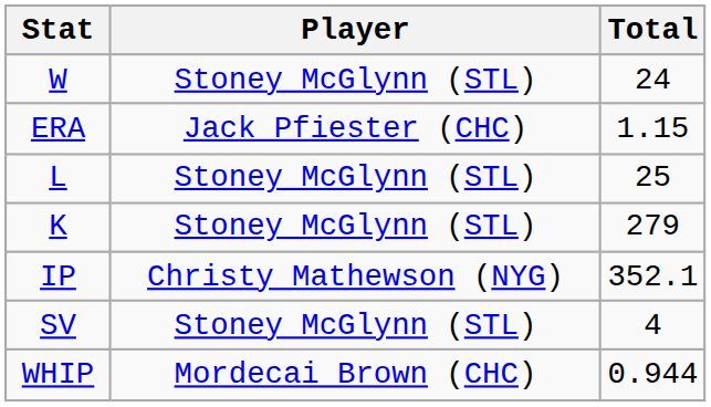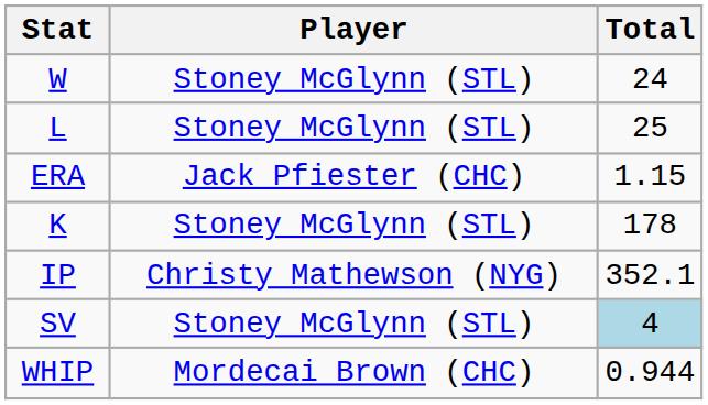 <table class="wikitable" style="text-align:center;">
 <tr>
 <th style="width:15%;">Stat</th>
 <th>Player</th>
 <th style="width:15%;">Total</th>
 </tr>
 <tr>
 <td><a href='#'>W</a></td>
 <td><a href='#'>Stoney McGlynn</a> (<a href='#'>STL</a>)</td>
 <td>24</td>
 </tr>
 <tr>
+<td><a href='#'>L</a></td>
+<td><a href='#'>Stoney McGlynn</a> (<a href='#'>STL</a>)</td>
+<td>25</td>
+</tr>
+<tr>
 <td><a href='#'>ERA</a></td>
 <td><a href='#'>Jack Pfiester</a> (<a href='#'>CHC</a>)</td>
 <td>1.15</td>
 </tr>
 <tr>
-<td><a href='#'>L</a></td>
-<td><a href='#'>Stoney McGlynn</a> (<a href='#'>STL</a>)</td>
-<td>25</td>
-</tr>
-<tr>
 <td><a href='#'>K</a></td>
 <td><a href='#'>Stoney McGlynn</a> (<a href='#'>STL</a>)</td>
-<td>279</td>
+<td>178</td>
 </tr>
 <tr>
 <td><a href='#'>IP</a></td>
 <td><a href='#'>Christy Mathewson</a> (<a href='#'>NYG</a>)</td>
 <td>352.1</td>
 </tr>
 <tr>
 <td><a href='#'>SV</a></td>
 <td><a href='#'>Stoney McGlynn</a> (<a href='#'>STL</a>)</td>
-<td>4</td>
+<td style="background: lightblue;">4</td>
 </tr>
 <tr>
 <td><a href='#'>WHIP</a></td>
 <td><a href='#'>Mordecai Brown</a> (<a href='#'>CHC</a>)</td>
 <td>0.944</td>
 </tr>
 </table>
